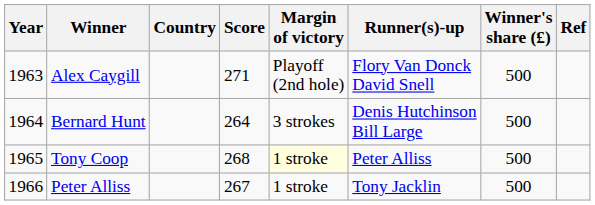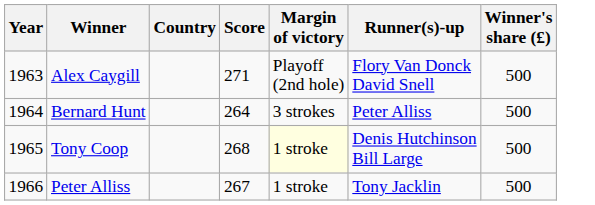 <table class=wikitable>
 <tr>
 <th>Year</th>
 <th>Winner</th>
 <th>Country</th>
 <th>Score</th>
 <th>Margin<br>of victory</th>
 <th>Runner(s)-up</th>
 <th>Winner's<br>share (£)</th>
-<th>Ref</th>
 </tr>
 <tr>
 <td>1963</td>
 <td><a href='#'>Alex Caygill</a></td>
 <td></td>
 <td>271</td>
 <td>Playoff<br>(2nd hole)</td>
 <td> <a href='#'>Flory Van Donck</a><br> <a href='#'>David Snell</a></td>
 <td align=center>500</td>
-<td></td>
 </tr>
 <tr>
 <td>1964</td>
 <td><a href='#'>Bernard Hunt</a></td>
 <td></td>
 <td>264</td>
 <td>3 strokes</td>
-<td> <a href='#'>Denis Hutchinson</a><br> <a href='#'>Bill Large</a></td>
+<td> <a href='#'>Peter Alliss</a></td>
 <td align=center>500</td>
-<td></td>
 </tr>
 <tr>
 <td>1965</td>
 <td><a href='#'>Tony Coop</a></td>
 <td></td>
 <td>268</td>
 <td style="background: lightyellow;">1 stroke</td>
-<td> <a href='#'>Peter Alliss</a></td>
+<td> <a href='#'>Denis Hutchinson</a><br> <a href='#'>Bill Large</a></td>
 <td align=center>500</td>
-<td></td>
 </tr>
 <tr>
 <td>1966</td>
 <td><a href='#'>Peter Alliss</a></td>
 <td></td>
 <td>267</td>
 <td>1 stroke</td>
 <td> <a href='#'>Tony Jacklin</a></td>
 <td align=center>500</td>
-<td></td>
 </tr>
 </table>
